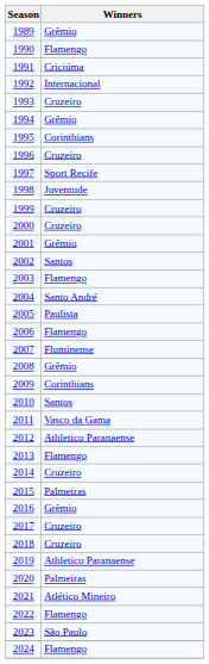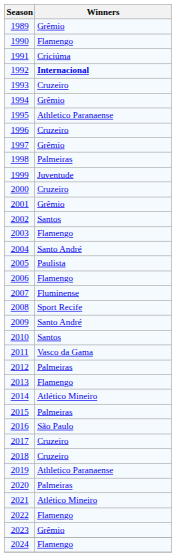 <table class="wikitable floatright" style="background:#F5FAFF; text-align:center; font-size:85%">
 <tr>
 <th>Season</th>
 <th style="width:200px">Winners</th>
 </tr>
 <tr>
 <td><a href='#'>1989</a></td>
 <td style="text-align:left"> <a href='#'>Grêmio</a></td>
 </tr>
 <tr>
 <td><a href='#'>1990</a></td>
 <td style="text-align:left"> <a href='#'>Flamengo</a></td>
 </tr>
 <tr>
 <td><a href='#'>1991</a></td>
 <td style="text-align:left"> <a href='#'>Criciúma</a></td>
 </tr>
 <tr>
 <td><a href='#'>1992</a></td>
-<td style="text-align:left"> <a href='#'>Internacional</a></td>
+<td style="text-align:left"><strong> <a href='#'>Internacional</a></strong></td>
 </tr>
 <tr>
 <td><a href='#'>1993</a></td>
 <td style="text-align:left"> <a href='#'>Cruzeiro</a></td>
 </tr>
 <tr>
 <td><a href='#'>1994</a></td>
 <td style="text-align:left"> <a href='#'>Grêmio</a> </td>
 </tr>
 <tr>
 <td><a href='#'>1995</a></td>
-<td style="text-align:left"> <a href='#'>Corinthians</a></td>
+<td style="text-align:left"> <a href='#'>Athletico Paranaense</a></td>
 </tr>
 <tr>
 <td><a href='#'>1996</a></td>
 <td style="text-align:left"> <a href='#'>Cruzeiro</a> </td>
 </tr>
 <tr>
 <td><a href='#'>1997</a></td>
-<td style="text-align:left"> <a href='#'>Sport Recife</a></td>
+<td style="text-align:left"> <a href='#'>Grêmio</a> </td>
 </tr>
 <tr>
 <td><a href='#'>1998</a></td>
-<td style="text-align:left"> <a href='#'>Juventude</a></td>
+<td style="text-align:left"> <a href='#'>Palmeiras</a></td>
 </tr>
 <tr>
 <td><a href='#'>1999</a></td>
-<td style="text-align:left"> <a href='#'>Cruzeiro</a> </td>
+<td style="text-align:left"> <a href='#'>Juventude</a></td>
 </tr>
 <tr>
 <td><a href='#'>2000</a></td>
 <td style="text-align:left"> <a href='#'>Cruzeiro</a> </td>
 </tr>
 <tr>
 <td><a href='#'>2001</a></td>
 <td style="text-align:left"> <a href='#'>Grêmio</a> </td>
 </tr>
 <tr>
 <td><a href='#'>2002</a></td>
 <td style="text-align:left"> <a href='#'>Santos</a></td>
 </tr>
 <tr>
 <td><a href='#'>2003</a></td>
 <td style="text-align:left"> <a href='#'>Flamengo</a> </td>
 </tr>
 <tr>
 <td><a href='#'>2004</a></td>
 <td style="text-align:left"> <a href='#'>Santo André</a></td>
 </tr>
 <tr>
 <td><a href='#'>2005</a></td>
 <td style="text-align:left"> <a href='#'>Paulista</a></td>
 </tr>
 <tr>
 <td><a href='#'>2006</a></td>
 <td style="text-align:left"> <a href='#'>Flamengo</a> </td>
 </tr>
 <tr>
 <td><a href='#'>2007</a></td>
 <td style="text-align:left"> <a href='#'>Fluminense</a></td>
 </tr>
 <tr>
 <td><a href='#'>2008</a></td>
-<td style="text-align:left"> <a href='#'>Grêmio</a> </td>
+<td style="text-align:left"> <a href='#'>Sport Recife</a></td>
 </tr>
 <tr>
 <td><a href='#'>2009</a></td>
-<td style="text-align:left"> <a href='#'>Corinthians</a> </td>
+<td style="text-align:left"> <a href='#'>Santo André</a></td>
 </tr>
 <tr>
 <td><a href='#'>2010</a></td>
 <td style="text-align:left"> <a href='#'>Santos</a></td>
 </tr>
 <tr>
 <td><a href='#'>2011</a></td>
 <td style="text-align:left"> <a href='#'>Vasco da Gama</a></td>
 </tr>
 <tr>
 <td><a href='#'>2012</a></td>
-<td style="text-align:left"> <a href='#'>Athletico Paranaense</a></td>
+<td style="text-align:left"> <a href='#'>Palmeiras</a> </td>
 </tr>
 <tr>
 <td><a href='#'>2013</a></td>
 <td style="text-align:left"> <a href='#'>Flamengo</a> </td>
 </tr>
 <tr>
 <td><a href='#'>2014</a></td>
-<td style="text-align:left"> <a href='#'>Cruzeiro</a></td>
+<td style="text-align:left"> <a href='#'>Atlético Mineiro</a></td>
 </tr>
 <tr>
 <td><a href='#'>2015</a></td>
 <td style="text-align:left"> <a href='#'>Palmeiras</a> </td>
 </tr>
 <tr>
 <td><a href='#'>2016</a></td>
-<td style="text-align:left"> <a href='#'>Grêmio</a> </td>
+<td style="text-align:left"> <a href='#'>São Paulo</a></td>
 </tr>
 <tr>
 <td><a href='#'>2017</a></td>
 <td style="text-align:left"> <a href='#'>Cruzeiro</a> </td>
 </tr>
 <tr>
 <td><a href='#'>2018</a></td>
 <td style="text-align:left"> <a href='#'>Cruzeiro</a> </td>
 </tr>
 <tr>
 <td><a href='#'>2019</a></td>
 <td style="text-align:left"> <a href='#'>Athletico Paranaense</a></td>
 </tr>
 <tr>
 <td><a href='#'>2020</a></td>
 <td style="text-align:left"> <a href='#'>Palmeiras</a> </td>
 </tr>
 <tr>
 <td><a href='#'>2021</a></td>
 <td style="text-align:left"> <a href='#'>Atlético Mineiro</a> </td>
 </tr>
 <tr>
 <td><a href='#'>2022</a></td>
 <td style="text-align:left"> <a href='#'>Flamengo</a> </td>
 </tr>
 <tr>
 <td><a href='#'>2023</a></td>
-<td style="text-align:left"> <a href='#'>São Paulo</a></td>
+<td style="text-align:left"> <a href='#'>Grêmio</a> </td>
 </tr>
 <tr>
 </tr>
 <tr>
 <td><a href='#'>2024</a></td>
 <td style="text-align:left"> <a href='#'>Flamengo</a> </td>
 </tr>
 <tr>
 </tr>
 </table>
